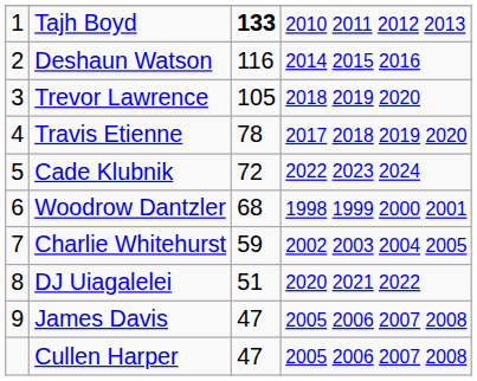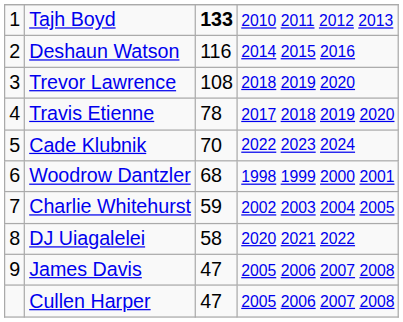 <table class="wikitable">
 <tr>
 </tr>
 <tr>
 <td>1</td>
 <td><a href='#'>Tajh Boyd</a></td>
 <td><strong><abbr>133</abbr></strong></td>
 <td style="font-size:80%;"><a href='#'>2010</a> <a href='#'>2011</a> <a href='#'>2012</a> <a href='#'>2013</a></td>
 </tr>
 <tr>
 <td>2</td>
 <td><a href='#'>Deshaun Watson</a></td>
 <td><abbr>116</abbr></td>
 <td style="font-size:80%;"><a href='#'>2014</a> <a href='#'>2015</a> <a href='#'>2016</a></td>
 </tr>
 <tr>
 <td>3</td>
 <td><a href='#'>Trevor Lawrence</a></td>
-<td><abbr>105</abbr></td>
+<td><abbr>108</abbr></td>
 <td style="font-size:80%;"><a href='#'>2018</a> <a href='#'>2019</a> <a href='#'>2020</a></td>
 </tr>
 <tr>
 <td>4</td>
 <td><a href='#'>Travis Etienne</a></td>
 <td><abbr>78</abbr></td>
 <td style="font-size:80%;"><a href='#'>2017</a> <a href='#'>2018</a> <a href='#'>2019</a> <a href='#'>2020</a></td>
 </tr>
 <tr>
 <td>5</td>
 <td><a href='#'>Cade Klubnik</a></td>
-<td><abbr>72</abbr></td>
+<td><abbr>70</abbr></td>
 <td style="font-size:80%;"><a href='#'>2022</a> <a href='#'>2023</a> <a href='#'>2024</a></td>
 </tr>
 <tr>
 <td>6</td>
 <td><a href='#'>Woodrow Dantzler</a></td>
 <td><abbr>68</abbr></td>
 <td style="font-size:80%;"><a href='#'>1998</a> <a href='#'>1999</a> <a href='#'>2000</a> <a href='#'>2001</a></td>
 </tr>
 <tr>
 <td>7</td>
 <td><a href='#'>Charlie Whitehurst</a></td>
 <td><abbr>59</abbr></td>
 <td style="font-size:80%;"><a href='#'>2002</a> <a href='#'>2003</a> <a href='#'>2004</a> <a href='#'>2005</a></td>
 </tr>
 <tr>
 <td>8</td>
 <td><a href='#'>DJ Uiagalelei</a></td>
-<td><abbr>51</abbr></td>
+<td><abbr>58</abbr></td>
 <td style="font-size:80%;"><a href='#'>2020</a> <a href='#'>2021</a> <a href='#'>2022</a></td>
 </tr>
 <tr>
 <td>9</td>
 <td><a href='#'>James Davis</a></td>
 <td><abbr>47</abbr></td>
 <td style="font-size:80%;"><a href='#'>2005</a> <a href='#'>2006</a> <a href='#'>2007</a> <a href='#'>2008</a></td>
 </tr>
 <tr>
 <td></td>
 <td><a href='#'>Cullen Harper</a></td>
 <td><abbr>47</abbr></td>
 <td style="font-size:80%;"><a href='#'>2005</a> <a href='#'>2006</a> <a href='#'>2007</a> <a href='#'>2008</a></td>
 </tr>
 </table>
